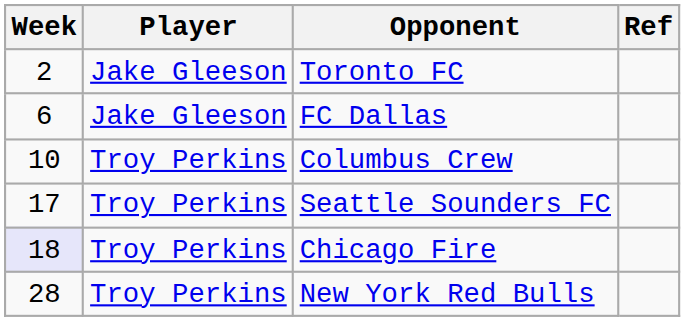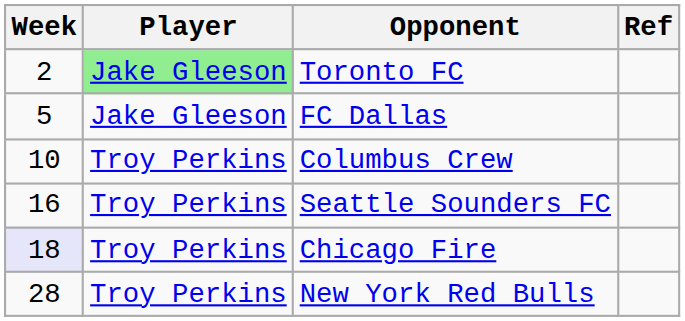 <table class=wikitable>
 <tr>
 <th>Week</th>
 <th>Player</th>
 <th>Opponent</th>
 <th>Ref</th>
 </tr>
 <tr>
 <td align=center>2</td>
-<td> <a href='#'>Jake Gleeson</a></td>
+<td style="background: lightgreen;"> <a href='#'>Jake Gleeson</a></td>
 <td><a href='#'>Toronto FC</a></td>
 <td></td>
 </tr>
 <tr>
-<td align=center>6</td>
+<td align=center>5</td>
 <td> <a href='#'>Jake Gleeson</a></td>
 <td><a href='#'>FC Dallas</a></td>
 <td></td>
 </tr>
 <tr>
 <td align=center>10</td>
 <td> <a href='#'>Troy Perkins</a></td>
 <td><a href='#'>Columbus Crew</a></td>
 <td></td>
 </tr>
 <tr>
-<td align=center>17</td>
+<td align=center>16</td>
 <td> <a href='#'>Troy Perkins</a></td>
 <td><a href='#'>Seattle Sounders FC</a></td>
 <td></td>
 </tr>
 <tr>
 <td align=center style="background: lavender;">18</td>
 <td> <a href='#'>Troy Perkins</a></td>
 <td><a href='#'>Chicago Fire</a></td>
 <td></td>
 </tr>
 <tr>
 <td align=center>28</td>
 <td> <a href='#'>Troy Perkins</a></td>
 <td><a href='#'>New York Red Bulls</a></td>
 <td></td>
 </tr>
 </table>
